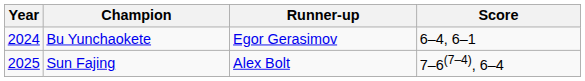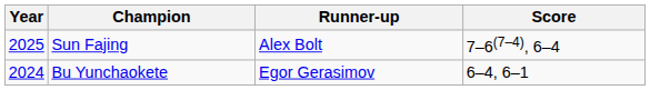 <table class="wikitable" style="font-size:100%">
 <tr>
 <th>Year</th>
 <th width="200">Champion</th>
 <th width="200">Runner-up</th>
 <th width="175">Score</th>
 </tr>
 <tr>
+<td><a href='#'>2025</a></td>
+<td> <a href='#'>Sun Fajing</a></td>
+<td> <a href='#'>Alex Bolt</a></td>
+<td>7–6<sup>(7–4)</sup>, 6–4</td>
+</tr>
+<tr>
 <td><a href='#'>2024</a></td>
 <td> <a href='#'>Bu Yunchaokete</a></td>
 <td> <a href='#'>Egor Gerasimov</a></td>
 <td>6–4, 6–1</td>
 </tr>
-<tr>
-<td><a href='#'>2025</a></td>
-<td> <a href='#'>Sun Fajing</a></td>
-<td> <a href='#'>Alex Bolt</a></td>
-<td>7–6<sup>(7–4)</sup>, 6–4</td>
-</tr>
 </table>
